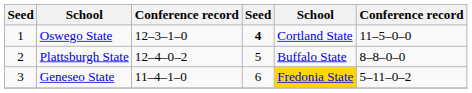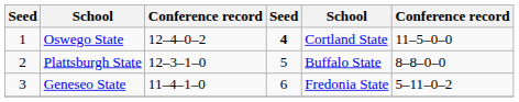 <table class="wikitable">
 <tr>
 <th>Seed</th>
 <th>School</th>
 <th>Conference record</th>
 <th>Seed</th>
 <th>School</th>
 <th>Conference record</th>
 </tr>
 <tr>
 <td align=center>1</td>
 <td><a href='#'>Oswego State</a></td>
-<td>12–3–1–0</td>
+<td>12–4–0–2</td>
 <td align=center><strong>4</strong></td>
 <td><a href='#'>Cortland State</a></td>
 <td>11–5–0–0</td>
 </tr>
 <tr>
 <td align=center>2</td>
 <td><a href='#'>Plattsburgh State</a></td>
-<td>12–4–0–2</td>
+<td>12–3–1–0</td>
 <td align=center>5</td>
 <td><a href='#'>Buffalo State</a></td>
 <td>8–8–0–0</td>
 </tr>
 <tr>
 <td align=center>3</td>
 <td><a href='#'>Geneseo State</a></td>
 <td>11–4–1–0</td>
 <td align=center>6</td>
-<td style="background: gold;"><a href='#'>Fredonia State</a></td>
+<td><a href='#'>Fredonia State</a></td>
 <td>5–11–0–2</td>
 </tr>
 <tr>
 </tr>
 </table>
